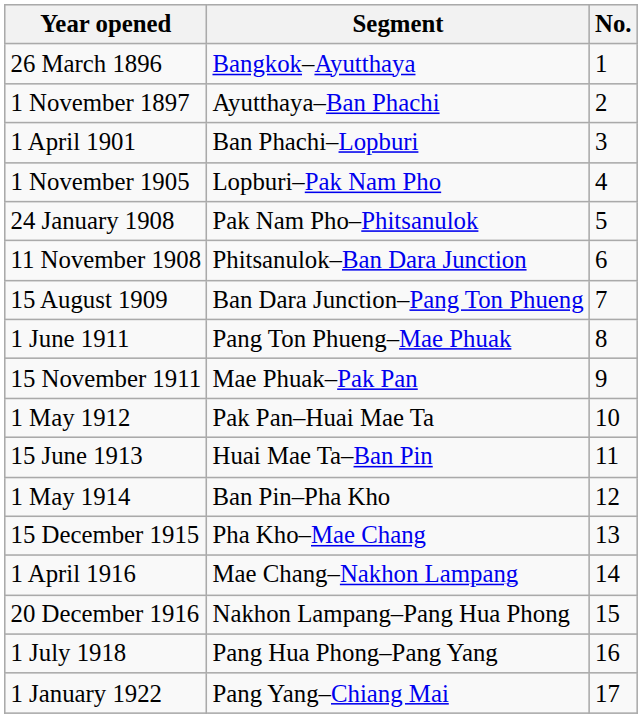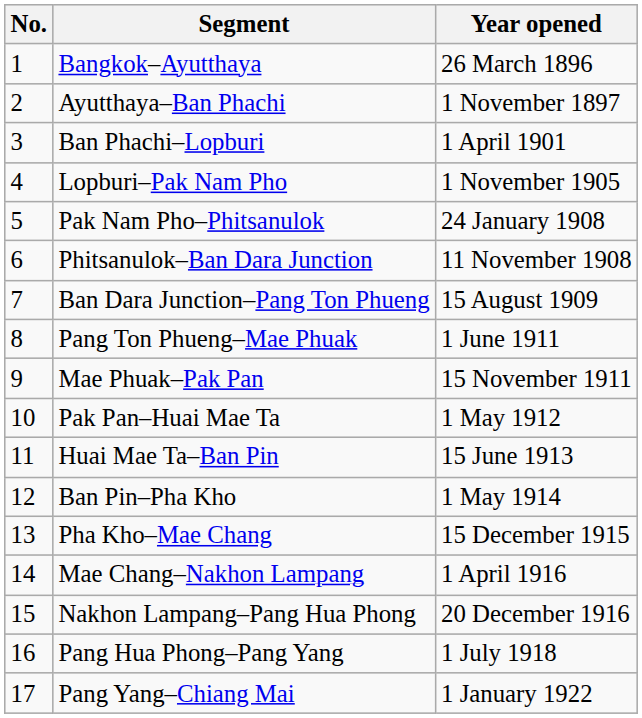 <table class="wikitable">
 <tr>
+<th>No.</th>
+<th>Segment</th>
 <th>Year opened</th>
-<th>Segment</th>
-<th>No.</th>
 </tr>
 <tr>
+<td>1</td>
+<td><a href='#'>Bangkok</a>–<a href='#'>Ayutthaya</a></td>
 <td>26 March 1896</td>
-<td><a href='#'>Bangkok</a>–<a href='#'>Ayutthaya</a></td>
-<td>1</td>
 </tr>
 <tr>
+<td>2</td>
+<td>Ayutthaya–<a href='#'>Ban Phachi</a></td>
 <td>1 November 1897</td>
-<td>Ayutthaya–<a href='#'>Ban Phachi</a></td>
-<td>2</td>
 </tr>
 <tr>
+<td>3</td>
+<td>Ban Phachi–<a href='#'>Lopburi</a></td>
 <td>1 April 1901</td>
-<td>Ban Phachi–<a href='#'>Lopburi</a></td>
-<td>3</td>
 </tr>
 <tr>
+<td>4</td>
+<td>Lopburi–<a href='#'>Pak Nam Pho</a></td>
 <td>1 November 1905</td>
-<td>Lopburi–<a href='#'>Pak Nam Pho</a></td>
-<td>4</td>
 </tr>
 <tr>
+<td>5</td>
+<td>Pak Nam Pho–<a href='#'>Phitsanulok</a></td>
 <td>24 January 1908</td>
-<td>Pak Nam Pho–<a href='#'>Phitsanulok</a></td>
-<td>5</td>
 </tr>
 <tr>
+<td>6</td>
+<td>Phitsanulok–<a href='#'>Ban Dara Junction</a></td>
 <td>11 November 1908</td>
-<td>Phitsanulok–<a href='#'>Ban Dara Junction</a></td>
-<td>6</td>
 </tr>
 <tr>
+<td>7</td>
+<td>Ban Dara Junction–<a href='#'>Pang Ton Phueng</a></td>
 <td>15 August 1909</td>
-<td>Ban Dara Junction–<a href='#'>Pang Ton Phueng</a></td>
-<td>7</td>
 </tr>
 <tr>
+<td>8</td>
+<td>Pang Ton Phueng–<a href='#'>Mae Phuak</a></td>
 <td>1 June 1911</td>
-<td>Pang Ton Phueng–<a href='#'>Mae Phuak</a></td>
-<td>8</td>
 </tr>
 <tr>
+<td>9</td>
+<td>Mae Phuak–<a href='#'>Pak Pan</a></td>
 <td>15 November 1911</td>
-<td>Mae Phuak–<a href='#'>Pak Pan</a></td>
-<td>9</td>
 </tr>
 <tr>
+<td>10</td>
+<td>Pak Pan–Huai Mae Ta</td>
 <td>1 May 1912</td>
-<td>Pak Pan–Huai Mae Ta</td>
-<td>10</td>
 </tr>
 <tr>
+<td>11</td>
+<td>Huai Mae Ta–<a href='#'>Ban Pin</a></td>
 <td>15 June 1913</td>
-<td>Huai Mae Ta–<a href='#'>Ban Pin</a></td>
-<td>11</td>
 </tr>
 <tr>
+<td>12</td>
+<td>Ban Pin–Pha Kho</td>
 <td>1 May 1914</td>
-<td>Ban Pin–Pha Kho</td>
-<td>12</td>
 </tr>
 <tr>
+<td>13</td>
+<td>Pha Kho–<a href='#'>Mae Chang</a></td>
 <td>15 December 1915</td>
-<td>Pha Kho–<a href='#'>Mae Chang</a></td>
-<td>13</td>
 </tr>
 <tr>
+<td>14</td>
+<td>Mae Chang–<a href='#'>Nakhon Lampang</a></td>
 <td>1 April 1916</td>
-<td>Mae Chang–<a href='#'>Nakhon Lampang</a></td>
-<td>14</td>
 </tr>
 <tr>
+<td>15</td>
+<td>Nakhon Lampang–Pang Hua Phong</td>
 <td>20 December 1916</td>
-<td>Nakhon Lampang–Pang Hua Phong</td>
-<td>15</td>
 </tr>
 <tr>
+<td>16</td>
+<td>Pang Hua Phong–Pang Yang</td>
 <td>1 July 1918</td>
-<td>Pang Hua Phong–Pang Yang</td>
-<td>16</td>
 </tr>
 <tr>
+<td>17</td>
+<td>Pang Yang–<a href='#'>Chiang Mai</a></td>
 <td>1 January 1922</td>
-<td>Pang Yang–<a href='#'>Chiang Mai</a></td>
-<td>17</td>
 </tr>
 </table>
